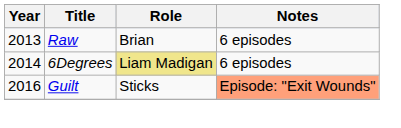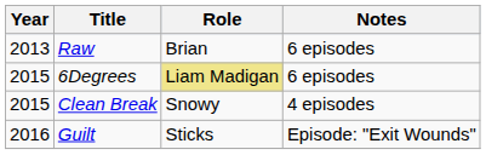 <table class="wikitable sortable">
 <tr style="background:#b0c4de; text-align:center;">
 <th>Year</th>
 <th>Title</th>
 <th>Role</th>
 <th class="unsortable">Notes</th>
 </tr>
 <tr>
 <td>2013</td>
 <td><em><a href='#'>Raw</a></em></td>
 <td>Brian</td>
 <td>6 episodes</td>
 </tr>
 <tr>
-<td>2014</td>
+<td>2015</td>
 <td><em>6Degrees</em></td>
 <td style="background: khaki;">Liam Madigan</td>
 <td>6 episodes</td>
 </tr>
 <tr>
+<td>2015</td>
+<td><em><a href='#'>Clean Break</a></em></td>
+<td>Snowy</td>
+<td>4 episodes</td>
+</tr>
+<tr>
 <td>2016</td>
 <td><em><a href='#'>Guilt</a></em></td>
 <td>Sticks</td>
-<td style="background: lightsalmon;">Episode: "Exit Wounds"</td>
+<td>Episode: "Exit Wounds"</td>
 </tr>
 <tr>
 </tr>
 </table>
